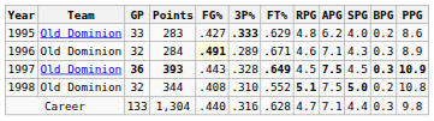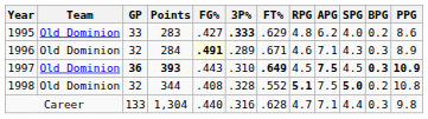 <table class="wikitable" style="text-align:center">
 <tr>
 <th>Year</th>
 <th>Team</th>
 <th>GP</th>
 <th>Points</th>
 <th>FG%</th>
 <th>3P%</th>
 <th>FT%</th>
 <th>RPG</th>
 <th>APG</th>
 <th>SPG</th>
 <th>BPG</th>
 <th>PPG</th>
 </tr>
 <tr>
 <td>1995</td>
 <td><a href='#'>Old Dominion</a></td>
 <td>33</td>
 <td>283</td>
 <td>.427</td>
 <td><strong>.333</strong></td>
 <td>.629</td>
 <td>4.8</td>
 <td>6.2</td>
 <td>4.0</td>
 <td>0.2</td>
 <td>8.6</td>
 </tr>
 <tr>
 <td>1996</td>
 <td>Old Dominion</td>
 <td>32</td>
 <td>284</td>
 <td style="background: lightyellow;"><strong>.491</strong></td>
 <td>.289</td>
 <td>.671</td>
 <td>4.6</td>
 <td>7.1</td>
 <td>4.3</td>
 <td>0.3</td>
 <td>8.9</td>
 </tr>
 <tr>
 <td>1997</td>
 <td><a href='#'>Old Dominion</a></td>
 <td><strong>36</strong></td>
 <td><strong>393</strong></td>
 <td>.443</td>
-<td>.328</td>
+<td>.310</td>
 <td><strong>.649</strong></td>
 <td>4.5</td>
 <td><strong>7.5</strong></td>
 <td>4.5</td>
 <td><strong>0.3</strong></td>
 <td><strong>10.9</strong></td>
 </tr>
 <tr>
 <td>1998</td>
 <td>Old Dominion</td>
 <td>32</td>
 <td>344</td>
 <td>.408</td>
-<td>.310</td>
+<td>.328</td>
 <td>.552</td>
 <td><strong>5.1</strong></td>
 <td>7.5</td>
 <td><strong>5.0</strong></td>
 <td>0.2</td>
 <td>10.8</td>
 </tr>
 <tr>
 <td colspan=2>Career</td>
 <td>133</td>
 <td>1,304</td>
 <td>.440</td>
 <td>.316</td>
 <td>.628</td>
 <td>4.7</td>
 <td>7.1</td>
 <td>4.4</td>
 <td>0.3</td>
 <td>9.8</td>
 </tr>
 </table>
